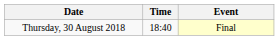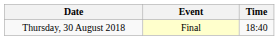 <table class = "wikitable" style="text-align:center;">
 <tr>
 <th width=220>Date</th>
+<th width=150>Event</th>
 <th width=50>Time</th>
-<th width=150>Event</th>
 </tr>
 <tr>
 <td>Thursday, 30 August 2018</td>
+<td bgcolor=ffffcc>Final</td>
 <td>18:40</td>
-<td bgcolor=ffffcc>Final</td>
 </tr>
 </table>
